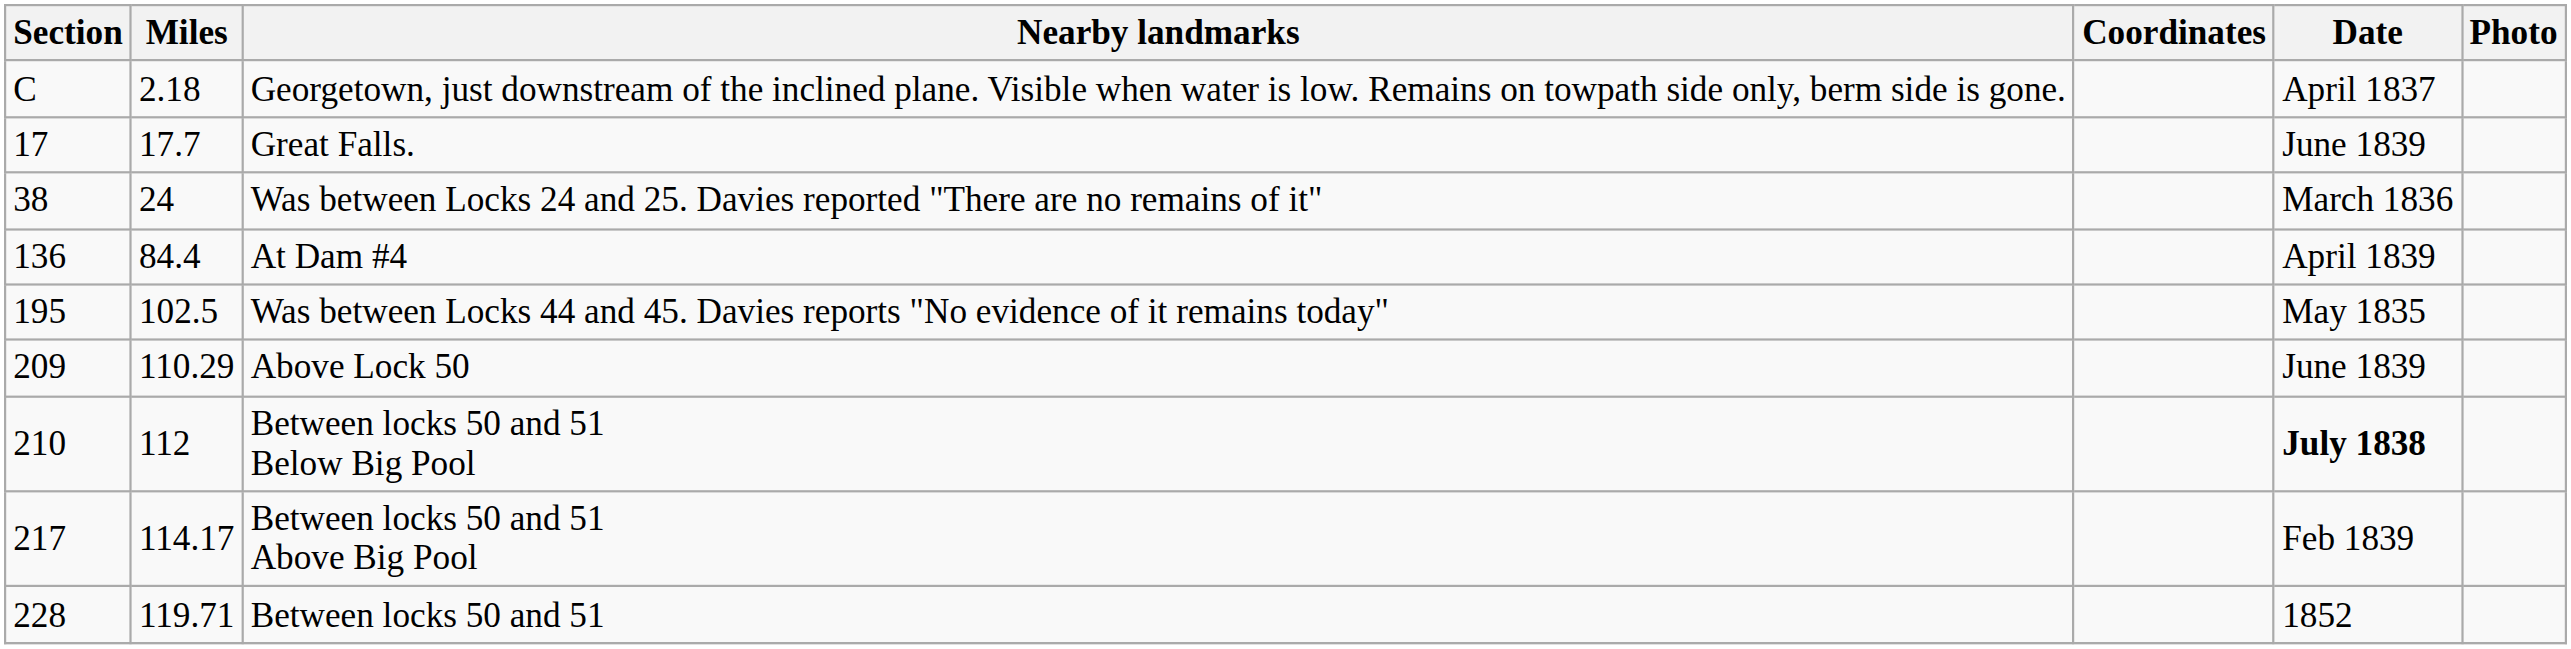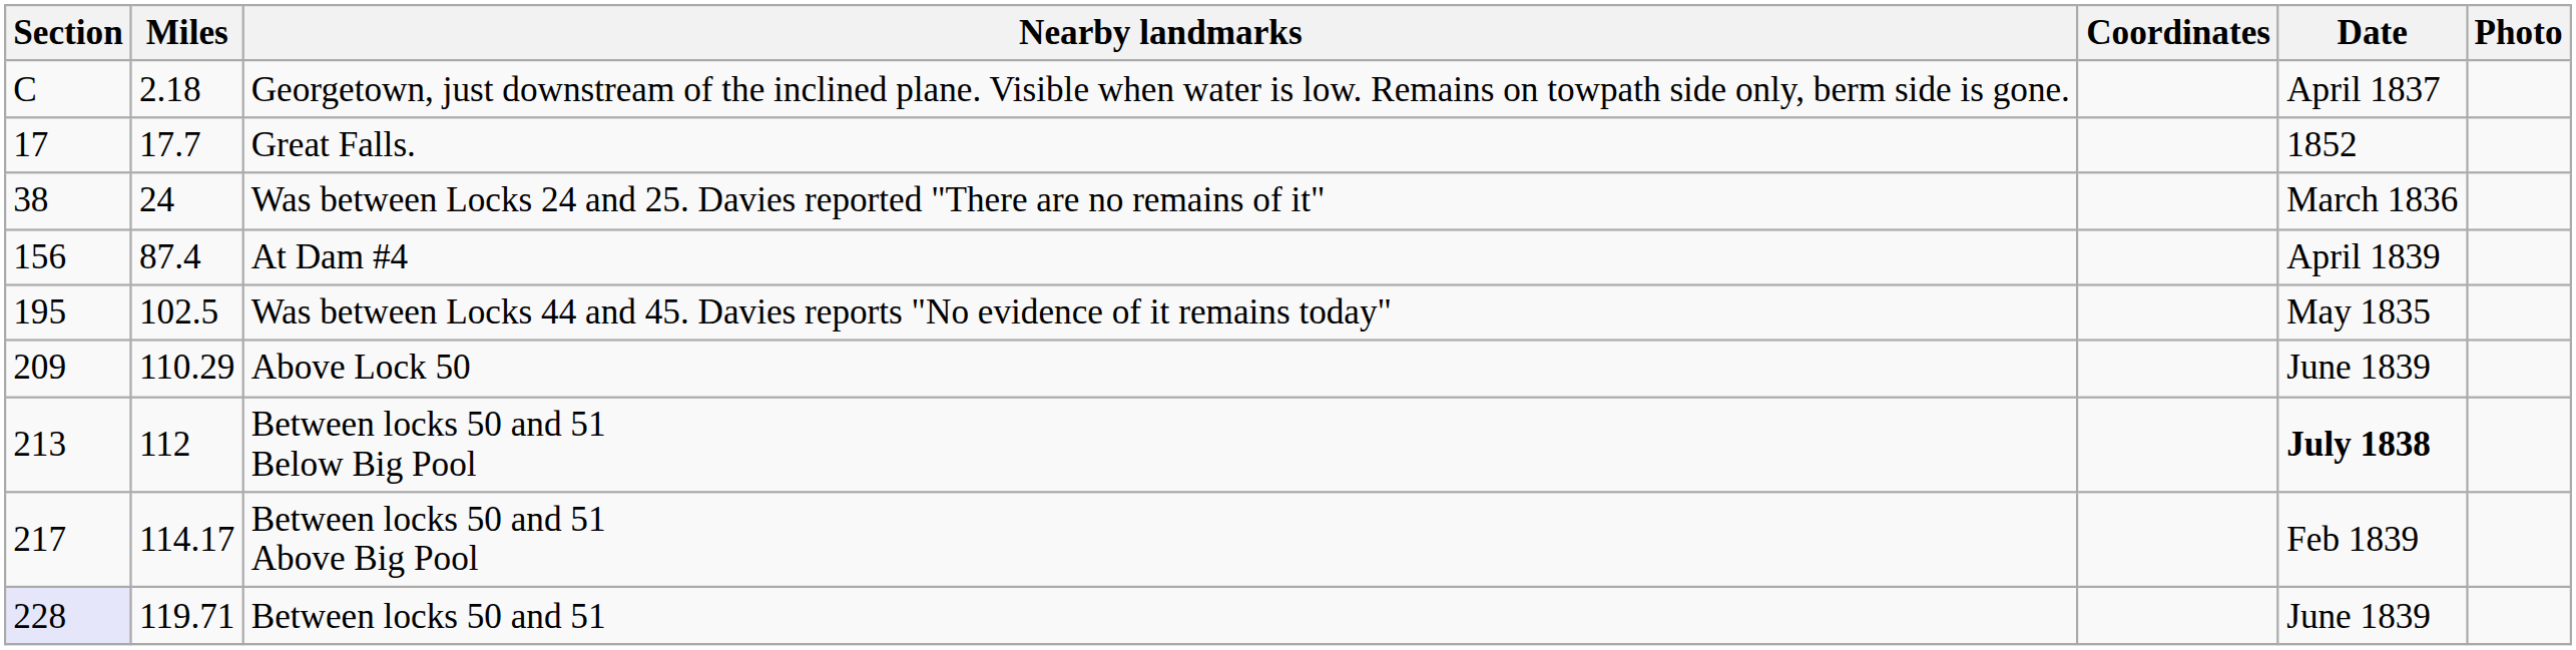 <table class="wikitable collapsible collapsed">
 <tr>
 <th>Section</th>
 <th>Miles</th>
 <th>Nearby landmarks</th>
 <th>Coordinates</th>
 <th>Date</th>
 <th>Photo</th>
 </tr>
 <tr>
 <td>C</td>
 <td>2.18</td>
 <td>Georgetown, just downstream of the inclined plane. Visible when water is low. Remains on towpath side only, berm side is gone.</td>
 <td></td>
 <td>April 1837</td>
 <td></td>
 </tr>
 <tr>
 <td>17</td>
 <td>17.7</td>
 <td>Great Falls.</td>
 <td></td>
-<td>June 1839</td>
+<td>1852</td>
 <td></td>
 </tr>
 <tr>
 <td>38</td>
 <td>24</td>
 <td>Was between Locks 24 and 25. Davies reported "There are no remains of it"</td>
 <td></td>
 <td>March 1836</td>
 <td></td>
 </tr>
 <tr>
-<td>136</td>
-<td>84.4</td>
+<td>156</td>
+<td>87.4</td>
 <td>At Dam #4</td>
 <td></td>
 <td>April 1839</td>
 <td></td>
 </tr>
 <tr>
 <td>195</td>
 <td>102.5</td>
 <td>Was between Locks 44 and 45. Davies reports "No evidence of it remains today"</td>
 <td></td>
 <td>May 1835</td>
 <td></td>
 </tr>
 <tr>
 <td>209</td>
 <td>110.29</td>
 <td>Above Lock 50</td>
 <td></td>
 <td>June 1839</td>
 <td></td>
 </tr>
 <tr>
-<td>210</td>
+<td>213</td>
 <td>112</td>
 <td>Between locks 50 and 51<br>Below Big Pool</td>
 <td></td>
 <td><strong>July 1838</strong></td>
 <td></td>
 </tr>
 <tr>
 <td>217</td>
 <td>114.17</td>
 <td>Between locks 50 and 51<br>Above Big Pool</td>
 <td></td>
 <td>Feb 1839</td>
 <td></td>
 </tr>
 <tr>
-<td>228</td>
+<td style="background: lavender;">228</td>
 <td>119.71</td>
 <td>Between locks 50 and 51</td>
 <td></td>
-<td>1852</td>
+<td>June 1839</td>
 <td></td>
 </tr>
 <tr>
 </tr>
 </table>
